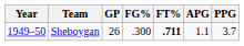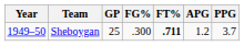 <table class="wikitable sortable" style="font-size:95%; text-align:right;">
 <tr>
 <th>Year</th>
 <th>Team</th>
 <th>GP</th>
 <th>FG%</th>
 <th>FT%</th>
 <th>APG</th>
 <th>PPG</th>
 </tr>
 <tr>
 <td style="text-align:left;"><a href='#'>1949–50</a></td>
 <td style="text-align:left;"><a href='#'>Sheboygan</a></td>
-<td>26</td>
+<td>25</td>
 <td>.300</td>
 <td><strong>.711</strong></td>
-<td>1.1</td>
+<td>1.2</td>
 <td>3.7</td>
 </tr>
 </table>
